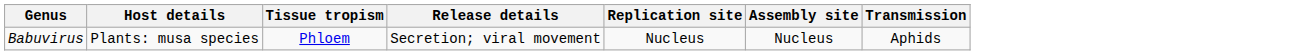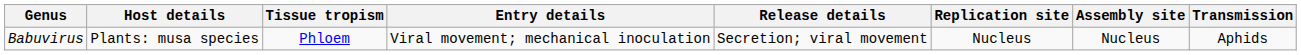 <table class="wikitable sortable" style="text-align:center">
 <tr>
 <th>Genus</th>
 <th>Host details</th>
 <th>Tissue tropism</th>
+<th>Entry details</th>
 <th>Release details</th>
 <th>Replication site</th>
 <th>Assembly site</th>
 <th>Transmission</th>
 </tr>
 <tr>
 <td><em>Babuvirus</em></td>
 <td>Plants: musa species</td>
 <td><a href='#'>Phloem</a></td>
+<td>Viral movement; mechanical inoculation</td>
 <td>Secretion; viral movement</td>
 <td>Nucleus</td>
 <td>Nucleus</td>
 <td>Aphids</td>
 </tr>
 </table>
